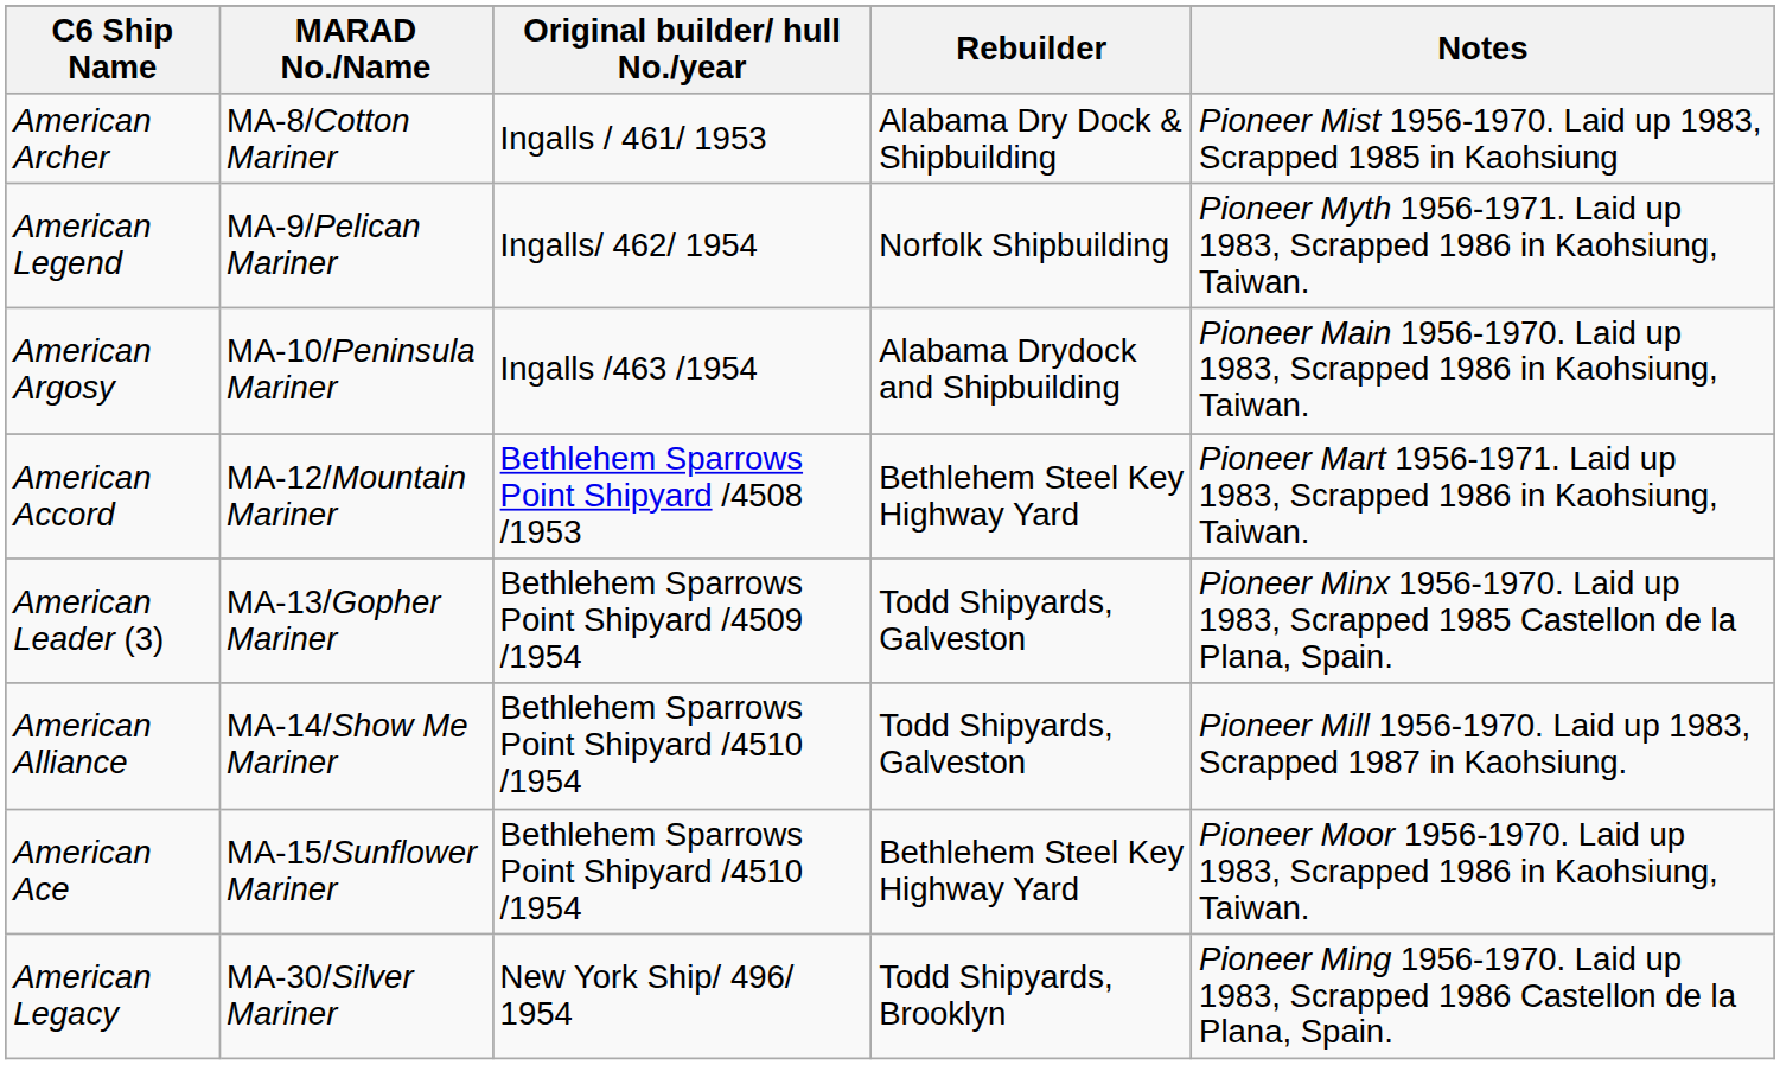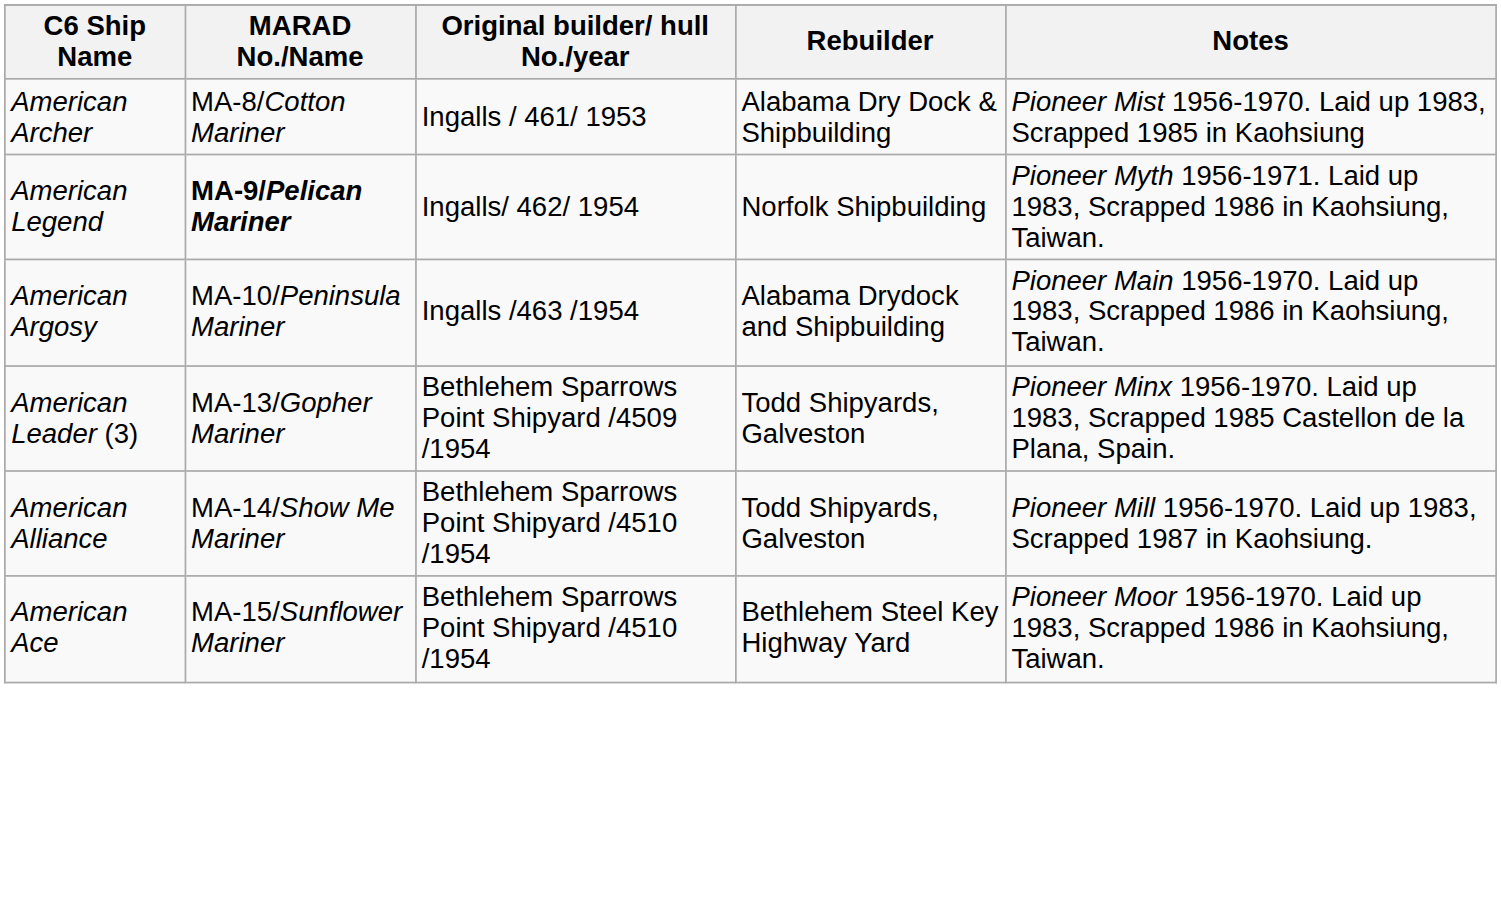 <table class="wikitable">
 <tr>
 </tr>
 <tr>
 <th>C6 Ship Name</th>
 <th>MARAD No./Name</th>
 <th>Original builder/ hull No./year</th>
 <th>Rebuilder</th>
 <th>Notes</th>
 </tr>
 <tr>
 <td><em>American Archer</em></td>
 <td>MA-8/<em>Cotton Mariner</em></td>
 <td>Ingalls / 461/ 1953</td>
 <td>Alabama Dry Dock & Shipbuilding</td>
 <td><em>Pioneer Mist</em> 1956-1970.  Laid up 1983, Scrapped 1985 in Kaohsiung</td>
 </tr>
 <tr>
 <td><em>American Legend</em></td>
-<td>MA-9/<em>Pelican Mariner</em></td>
+<td><strong>MA-9/<em>Pelican Mariner</em></strong></td>
 <td>Ingalls/ 462/ 1954 </td>
 <td>Norfolk Shipbuilding</td>
 <td><em>Pioneer Myth</em> 1956-1971. Laid up 1983, Scrapped 1986 in Kaohsiung, Taiwan.</td>
 </tr>
 <tr>
 <td><em>American Argosy</em></td>
 <td>MA-10/<em>Peninsula Mariner</em></td>
 <td>Ingalls /463 /1954</td>
 <td>Alabama Drydock and Shipbuilding</td>
 <td><em>Pioneer Main</em> 1956-1970.  Laid up 1983, Scrapped 1986 in Kaohsiung, Taiwan.</td>
-</tr>
-<tr>
-<td><em>American Accord</em></td>
-<td>MA-12/<em>Mountain Mariner</em></td>
-<td><a href='#'>Bethlehem Sparrows Point Shipyard</a> /4508 /1953</td>
-<td>Bethlehem Steel Key Highway Yard</td>
-<td><em>Pioneer Mart</em> 1956-1971.  Laid up 1983, Scrapped 1986 in Kaohsiung, Taiwan.</td>
 </tr>
 <tr>
 <td><em>American Leader</em> (3)</td>
 <td>MA-13/<em>Gopher Mariner</em></td>
 <td>Bethlehem Sparrows Point Shipyard /4509 /1954</td>
 <td>Todd Shipyards, Galveston</td>
 <td><em>Pioneer Minx</em> 1956-1970.  Laid up 1983, Scrapped 1985 Castellon de la Plana, Spain.</td>
 </tr>
 <tr>
 <td><em>American Alliance</em></td>
 <td>MA-14/<em>Show Me Mariner</em></td>
 <td>Bethlehem Sparrows Point Shipyard /4510 /1954</td>
 <td>Todd Shipyards, Galveston</td>
 <td><em>Pioneer Mill</em> 1956-1970. Laid up 1983, Scrapped 1987 in Kaohsiung.</td>
 </tr>
 <tr>
 <td><em>American Ace</em></td>
 <td>MA-15/<em>Sunflower Mariner</em></td>
 <td>Bethlehem Sparrows Point Shipyard /4510 /1954</td>
 <td>Bethlehem Steel Key Highway Yard</td>
 <td><em>Pioneer Moor</em> 1956-1970. Laid up 1983, Scrapped 1986 in Kaohsiung, Taiwan.</td>
 </tr>
-<tr>
-<td><em>American Legacy</em></td>
-<td>MA-30/<em>Silver Mariner</em></td>
-<td>New York Ship/ 496/ 1954</td>
-<td>Todd Shipyards, Brooklyn</td>
-<td><em>Pioneer Ming</em> 1956-1970.  Laid up 1983, Scrapped 1986 Castellon de la Plana, Spain.</td>
-</tr>
 </table>
